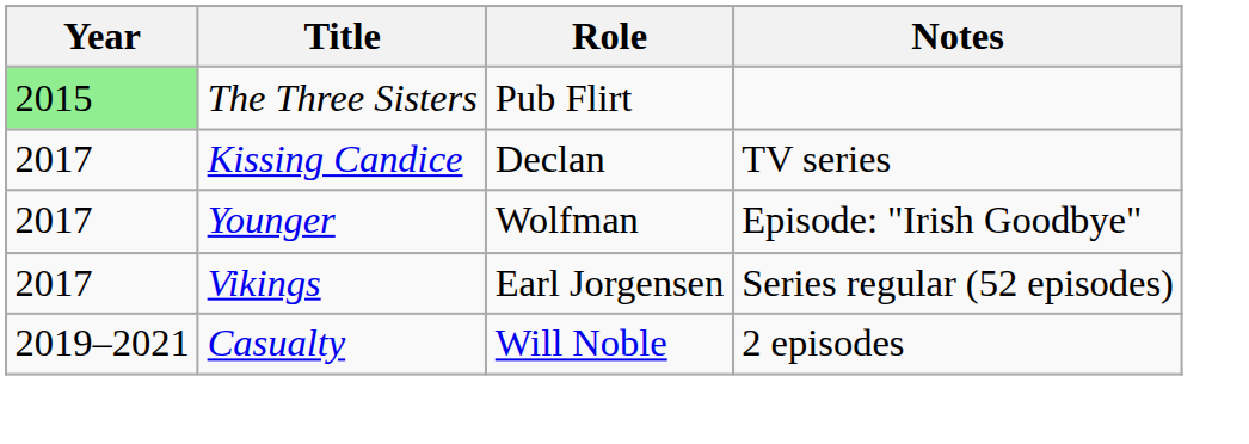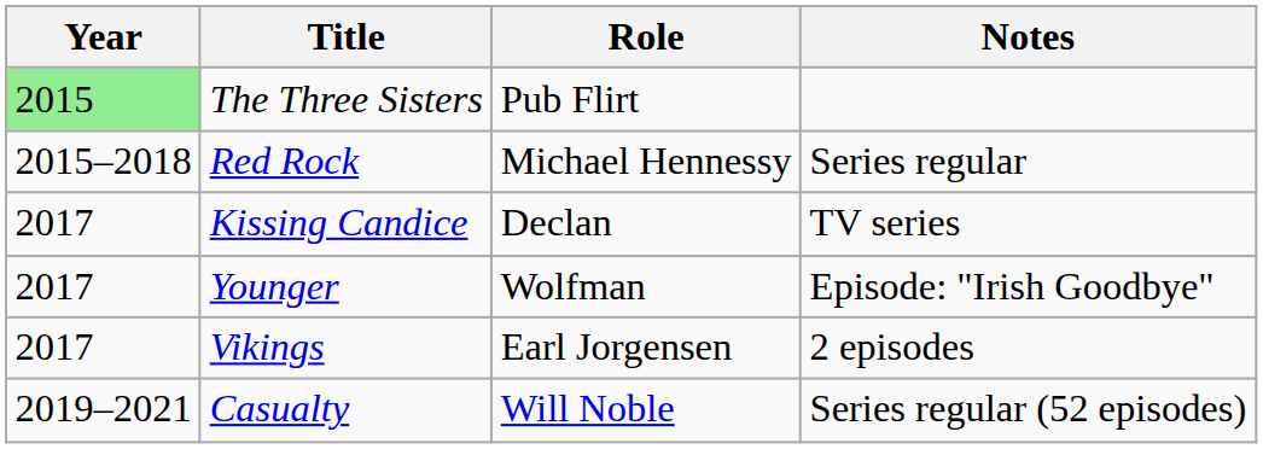 <table class="wikitable sortable">
 <tr>
 <th>Year</th>
 <th>Title</th>
 <th>Role</th>
 <th class="unsortable">Notes</th>
 </tr>
 <tr>
 <td style="background: lightgreen;">2015</td>
 <td><em>The Three Sisters</em></td>
 <td>Pub Flirt</td>
 <td></td>
+</tr>
+<tr>
+<td>2015–2018</td>
+<td><em><a href='#'>Red Rock</a></em></td>
+<td>Michael Hennessy</td>
+<td>Series regular</td>
 </tr>
 <tr>
 <td>2017</td>
 <td><em><a href='#'>Kissing Candice</a></em></td>
 <td>Declan</td>
 <td>TV series</td>
 </tr>
 <tr>
 <td>2017</td>
 <td><em><a href='#'>Younger</a></em></td>
 <td>Wolfman</td>
 <td>Episode: "Irish Goodbye"</td>
 </tr>
 <tr>
 <td>2017</td>
 <td><em><a href='#'>Vikings</a></em></td>
 <td>Earl Jorgensen</td>
-<td>Series regular (52 episodes)</td>
+<td>2 episodes</td>
 </tr>
 <tr>
 <td>2019–2021</td>
 <td><em><a href='#'>Casualty</a></em></td>
 <td><a href='#'>Will Noble</a></td>
-<td>2 episodes</td>
+<td>Series regular (52 episodes)</td>
 </tr>
 </table>
